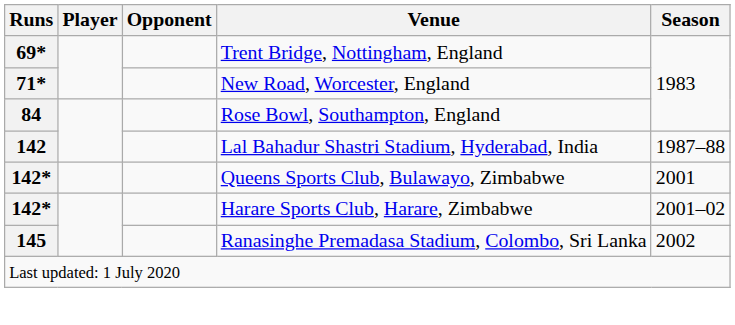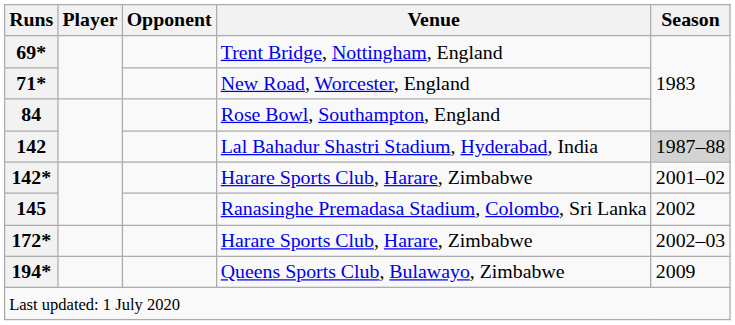 <table class="wikitable plainrowheaders sortable">
 <tr>
 <th scope=col>Runs</th>
 <th scope=col>Player</th>
 <th scope=col>Opponent</th>
 <th scope=col>Venue</th>
 <th scope=col>Season</th>
 </tr>
 <tr>
 <th>69*</th>
 <td rowspan=2></td>
 <td></td>
 <td><a href='#'>Trent Bridge</a>, <a href='#'>Nottingham</a>, England</td>
 <td rowspan=3>1983 </td>
 </tr>
 <tr>
 <th>71*</th>
 <td></td>
 <td><a href='#'>New Road</a>, <a href='#'>Worcester</a>, England</td>
 </tr>
 <tr>
 <th>84</th>
 <td rowspan=2></td>
 <td></td>
 <td><a href='#'>Rose Bowl</a>, <a href='#'>Southampton</a>, England</td>
 </tr>
 <tr>
 <th>142</th>
 <td></td>
 <td><a href='#'>Lal Bahadur Shastri Stadium</a>, <a href='#'>Hyderabad</a>, India</td>
-<td>1987–88 </td>
-</tr>
-<tr>
-<th>142*</th>
-<td></td>
-<td></td>
-<td><a href='#'>Queens Sports Club</a>, <a href='#'>Bulawayo</a>, Zimbabwe</td>
-<td>2001</td>
+<td style="background: lightgrey;">1987–88 </td>
 </tr>
 <tr>
 <th>142*</th>
 <td rowspan=2></td>
 <td></td>
 <td><a href='#'>Harare Sports Club</a>, <a href='#'>Harare</a>, Zimbabwe</td>
 <td>2001–02</td>
 </tr>
 <tr>
 <th>145</th>
 <td></td>
 <td><a href='#'>Ranasinghe Premadasa Stadium</a>, <a href='#'>Colombo</a>, Sri Lanka</td>
 <td>2002</td>
 </tr>
+<tr>
+<th>172*</th>
+<td></td>
+<td></td>
+<td><a href='#'>Harare Sports Club</a>, <a href='#'>Harare</a>, Zimbabwe</td>
+<td>2002–03 </td>
+</tr>
+<tr>
+<th>194*</th>
+<td></td>
+<td></td>
+<td><a href='#'>Queens Sports Club</a>, <a href='#'>Bulawayo</a>, Zimbabwe</td>
+<td>2009</td>
+</tr>
 <tr class=sortbottom>
 <td colspan=5><small>Last updated: 1 July 2020</small></td>
 </tr>
 </table>
